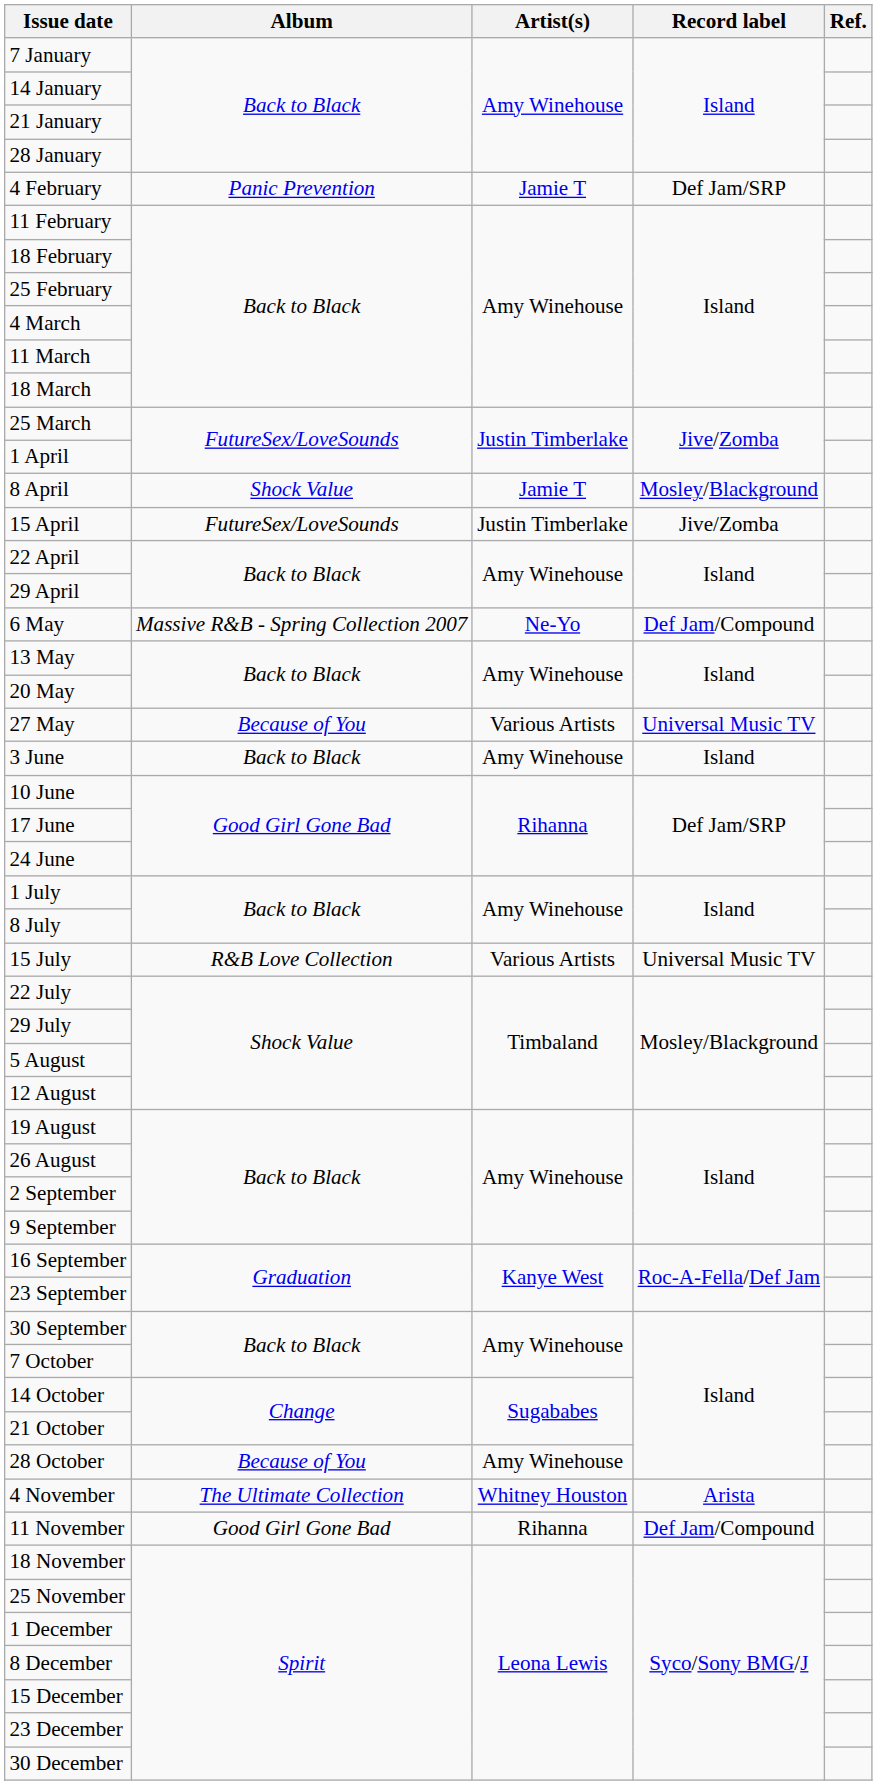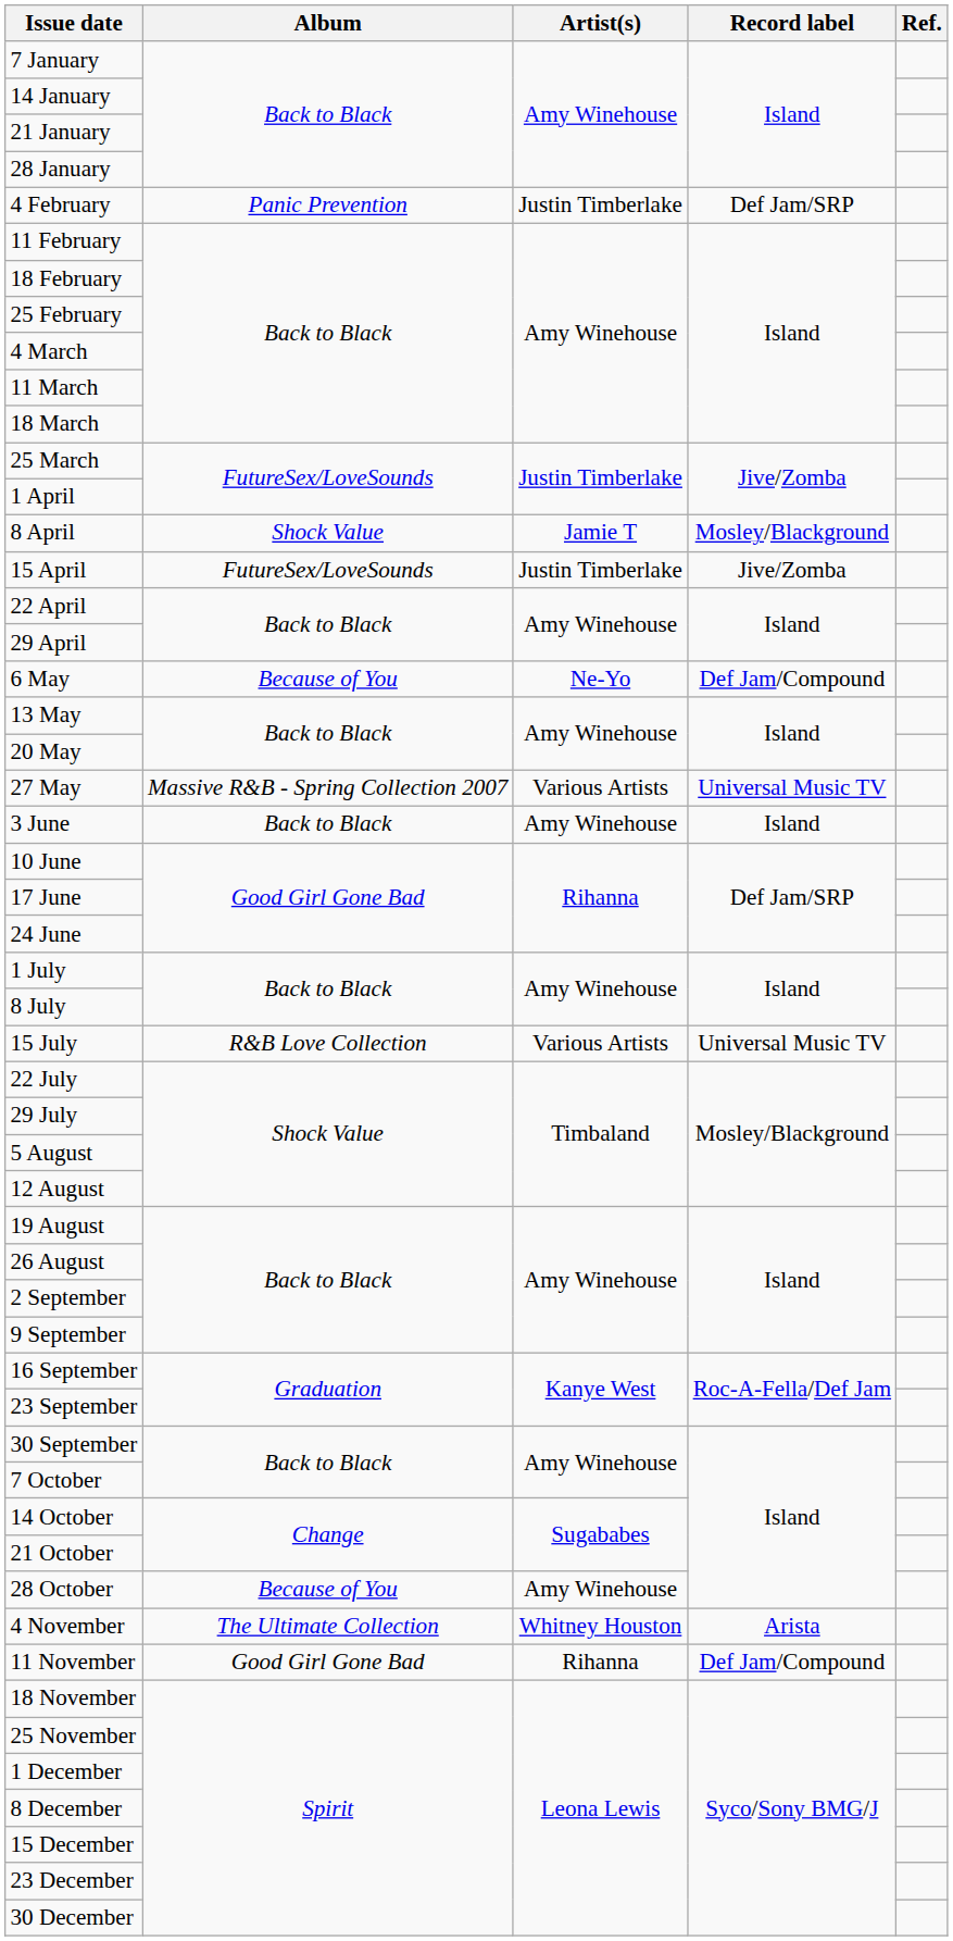 <table class="wikitable plainrowheaders">
 <tr>
 <th scope=col>Issue date</th>
 <th scope=col>Album</th>
 <th scope=col>Artist(s)</th>
 <th scope=col>Record label</th>
 <th scope=col>Ref.</th>
 </tr>
 <tr>
 <td>7 January</td>
 <td align="center" rowspan="4"><em><a href='#'>Back to Black</a></em></td>
 <td align="center" rowspan="4"><a href='#'>Amy Winehouse</a></td>
 <td align="center" rowspan="4"><a href='#'>Island</a></td>
 <td align="center"></td>
 </tr>
 <tr>
 <td>14 January</td>
 <td align="center"></td>
 </tr>
 <tr>
 <td>21 January</td>
 <td align="center"></td>
 </tr>
 <tr>
 <td>28 January</td>
 <td align="center"></td>
 </tr>
 <tr>
 <td>4 February</td>
 <td align="center"><em><a href='#'>Panic Prevention</a></em></td>
-<td align="center"><a href='#'>Jamie T</a></td>
+<td align="center">Justin Timberlake</td>
 <td align="center">Def Jam/SRP</td>
 <td align="center"></td>
 </tr>
 <tr>
 <td>11 February</td>
 <td align="center" rowspan="6"><em>Back to Black</em></td>
 <td align="center" rowspan="6">Amy Winehouse</td>
 <td align="center" rowspan="6">Island</td>
 <td align="center"></td>
 </tr>
 <tr>
 <td>18 February</td>
 <td align="center"></td>
 </tr>
 <tr>
 <td>25 February</td>
 <td align="center"></td>
 </tr>
 <tr>
 <td>4 March</td>
 <td align="center"></td>
 </tr>
 <tr>
 <td>11 March</td>
 <td align="center"></td>
 </tr>
 <tr>
 <td>18 March</td>
 <td align="center"></td>
 </tr>
 <tr>
 <td>25 March</td>
 <td align="center" rowspan="2"><em><a href='#'>FutureSex/LoveSounds</a></em></td>
 <td align="center" rowspan="2"><a href='#'>Justin Timberlake</a></td>
 <td align="center" rowspan="2"><a href='#'>Jive</a>/<a href='#'>Zomba</a></td>
 <td align="center"></td>
 </tr>
 <tr>
 <td>1 April</td>
 <td align="center"></td>
 </tr>
 <tr>
 <td>8 April</td>
 <td align="center"><em><a href='#'>Shock Value</a></em></td>
 <td align="center"><a href='#'>Jamie T</a></td>
 <td align="center"><a href='#'>Mosley</a>/<a href='#'>Blackground</a></td>
 <td align="center"></td>
 </tr>
 <tr>
 <td>15 April</td>
 <td align="center"><em>FutureSex/LoveSounds</em></td>
 <td align="center">Justin Timberlake</td>
 <td align="center">Jive/Zomba</td>
 <td align="center"></td>
 </tr>
 <tr>
 <td>22 April</td>
 <td align="center" rowspan="2"><em>Back to Black</em></td>
 <td align="center" rowspan="2">Amy Winehouse</td>
 <td align="center" rowspan="2">Island</td>
 <td align="center"></td>
 </tr>
 <tr>
 <td>29 April</td>
 <td align="center"></td>
 </tr>
 <tr>
 <td>6 May</td>
-<td align="center"><em>Massive R&B - Spring Collection 2007</em></td>
+<td align="center"><em><a href='#'>Because of You</a></em></td>
 <td align="center"><a href='#'>Ne-Yo</a></td>
 <td align="center"><a href='#'>Def Jam</a>/Compound</td>
 <td align="center"></td>
 </tr>
 <tr>
 <td>13 May</td>
 <td align="center" rowspan="2"><em>Back to Black</em></td>
 <td align="center" rowspan="2">Amy Winehouse</td>
 <td align="center" rowspan="2">Island</td>
 <td align="center"></td>
 </tr>
 <tr>
 <td>20 May</td>
 <td align="center"></td>
 </tr>
 <tr>
 <td>27 May</td>
-<td align="center"><em><a href='#'>Because of You</a></em></td>
+<td align="center"><em>Massive R&B - Spring Collection 2007</em></td>
 <td align="center">Various Artists</td>
 <td align="center"><a href='#'>Universal Music TV</a></td>
 <td align="center"></td>
 </tr>
 <tr>
 <td>3 June</td>
 <td align="center"><em>Back to Black</em></td>
 <td align="center">Amy Winehouse</td>
 <td align="center">Island</td>
 <td align="center"></td>
 </tr>
 <tr>
 <td>10 June</td>
 <td align="center" rowspan="3"><em><a href='#'>Good Girl Gone Bad</a></em></td>
 <td align="center" rowspan="3"><a href='#'>Rihanna</a></td>
 <td align="center" rowspan="3">Def Jam/SRP</td>
 <td align="center"></td>
 </tr>
 <tr>
 <td>17 June</td>
 <td align="center"></td>
 </tr>
 <tr>
 <td>24 June</td>
 <td align="center"></td>
 </tr>
 <tr>
 <td>1 July</td>
 <td align="center" rowspan="2"><em>Back to Black</em></td>
 <td align="center" rowspan="2">Amy Winehouse</td>
 <td align="center" rowspan="2">Island</td>
 <td align="center"></td>
 </tr>
 <tr>
 <td>8 July</td>
 <td align="center"></td>
 </tr>
 <tr>
 <td>15 July</td>
 <td align="center"><em>R&B Love Collection</em></td>
 <td align="center">Various Artists</td>
 <td align="center">Universal Music TV</td>
 <td align="center"></td>
 </tr>
 <tr>
 <td>22 July</td>
 <td align="center" rowspan="4"><em>Shock Value</em></td>
 <td align="center" rowspan="4">Timbaland</td>
 <td align="center" rowspan="4">Mosley/Blackground</td>
 <td align="center"></td>
 </tr>
 <tr>
 <td>29 July</td>
 <td align="center"></td>
 </tr>
 <tr>
 <td>5 August</td>
 <td align="center"></td>
 </tr>
 <tr>
 <td>12 August</td>
 <td align="center"></td>
 </tr>
 <tr>
 <td>19 August</td>
 <td align="center" rowspan="4"><em>Back to Black</em></td>
 <td align="center" rowspan="4">Amy Winehouse</td>
 <td align="center" rowspan="4">Island</td>
 <td align="center"></td>
 </tr>
 <tr>
 <td>26 August</td>
 <td align="center"></td>
 </tr>
 <tr>
 <td>2 September</td>
 <td align="center"></td>
 </tr>
 <tr>
 <td>9 September</td>
 <td align="center"></td>
 </tr>
 <tr>
 <td>16 September</td>
 <td align="center" rowspan="2"><em><a href='#'>Graduation</a></em></td>
 <td align="center" rowspan="2"><a href='#'>Kanye West</a></td>
 <td align="center" rowspan="2"><a href='#'>Roc-A-Fella</a>/<a href='#'>Def Jam</a></td>
 <td align="center"></td>
 </tr>
 <tr>
 <td>23 September</td>
 <td align="center"></td>
 </tr>
 <tr>
 <td>30 September</td>
 <td align="center" rowspan="2"><em>Back to Black</em></td>
 <td align="center" rowspan="2">Amy Winehouse</td>
 <td align="center" rowspan="5">Island</td>
 <td align="center"></td>
 </tr>
 <tr>
 <td>7 October</td>
 <td align="center"></td>
 </tr>
 <tr>
 <td>14 October</td>
 <td align="center" rowspan="2"><em><a href='#'>Change</a></em></td>
 <td align="center" rowspan="2"><a href='#'>Sugababes</a></td>
 <td align="center"></td>
 </tr>
 <tr>
 <td>21 October</td>
 <td align="center"></td>
 </tr>
 <tr>
 <td>28 October</td>
 <td align="center"><em><a href='#'>Because of You</a></em></td>
 <td align="center">Amy Winehouse</td>
 <td align="center"></td>
 </tr>
 <tr>
 <td>4 November</td>
 <td align="center"><em><a href='#'>The Ultimate Collection</a></em></td>
 <td align="center"><a href='#'>Whitney Houston</a></td>
 <td align="center"><a href='#'>Arista</a></td>
 <td align="center"></td>
 </tr>
 <tr>
 <td>11 November</td>
 <td align="center"><em>Good Girl Gone Bad</em></td>
 <td align="center">Rihanna</td>
 <td align="center"><a href='#'>Def Jam</a>/Compound</td>
 <td align="center"></td>
 </tr>
 <tr>
 <td>18 November</td>
 <td align="center" rowspan="7"><em><a href='#'>Spirit</a></em></td>
 <td align="center" rowspan="7"><a href='#'>Leona Lewis</a></td>
 <td align="center" rowspan="7"><a href='#'>Syco</a>/<a href='#'>Sony BMG</a>/<a href='#'>J</a></td>
 <td align="center"></td>
 </tr>
 <tr>
 <td>25 November</td>
 <td align="center"></td>
 </tr>
 <tr>
 <td>1 December</td>
 <td align="center"></td>
 </tr>
 <tr>
 <td>8 December</td>
 <td align="center"></td>
 </tr>
 <tr>
 <td>15 December</td>
 <td align="center"></td>
 </tr>
 <tr>
 <td>23 December</td>
 <td align="center"></td>
 </tr>
 <tr>
 <td>30 December</td>
 <td align="center"></td>
 </tr>
 </table>
